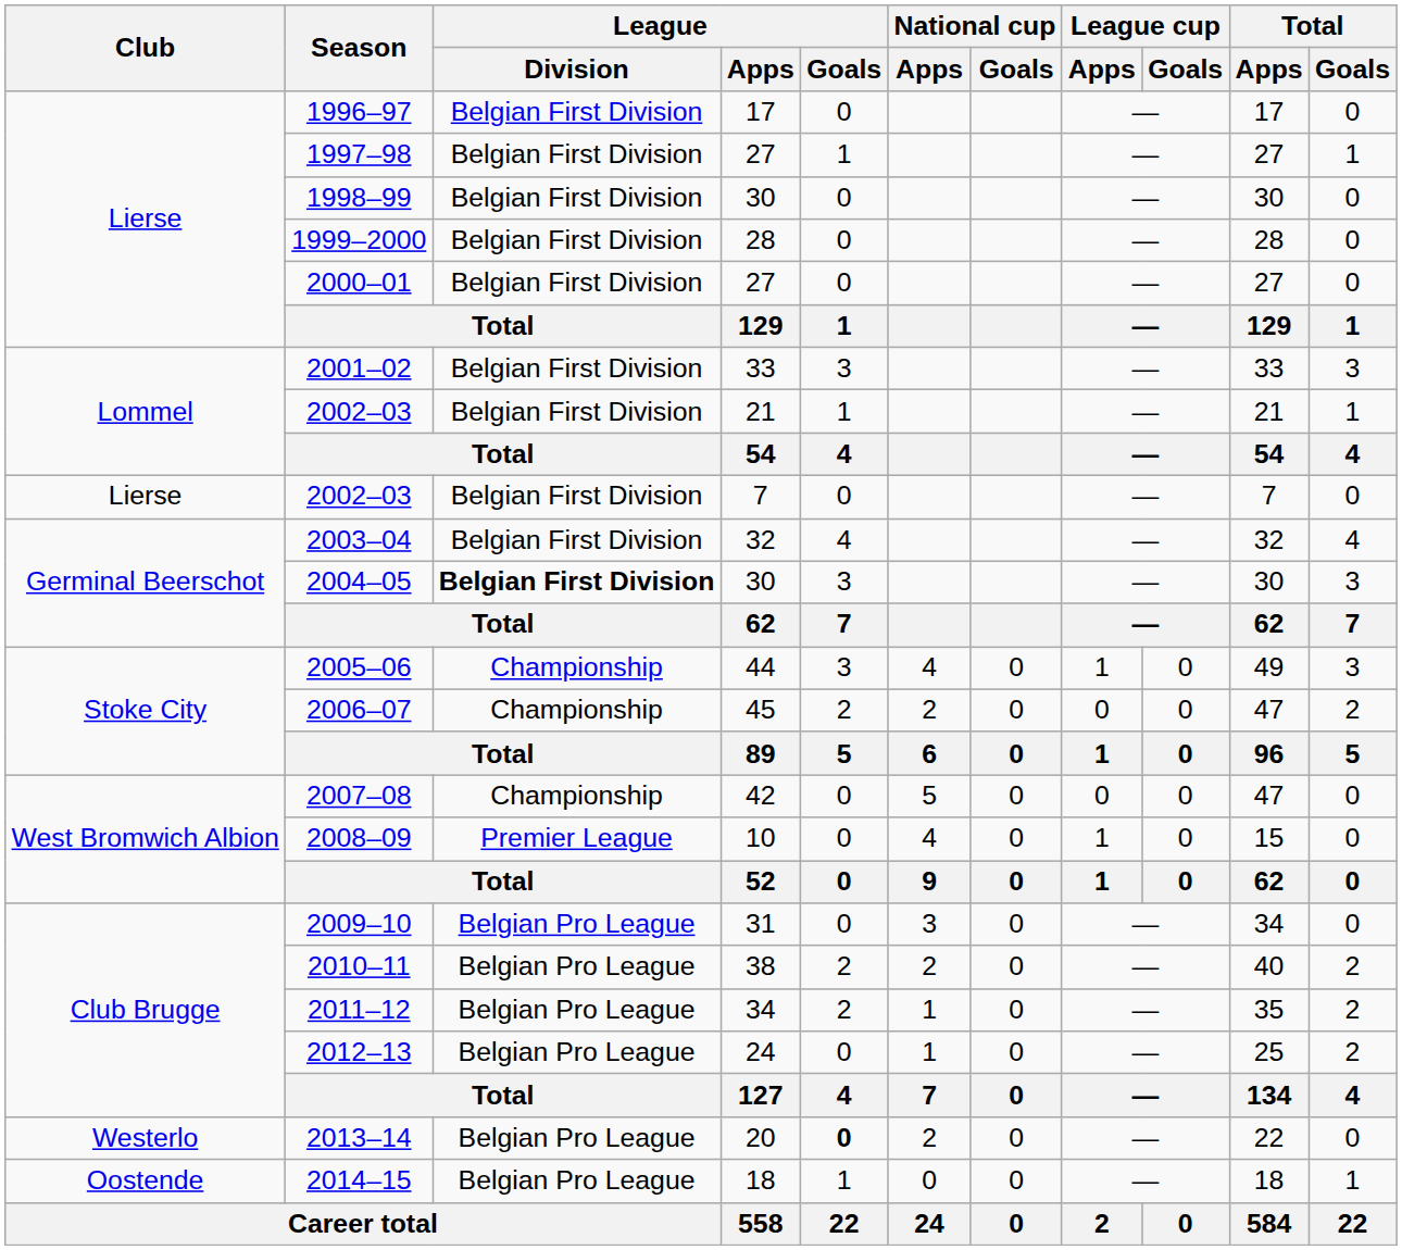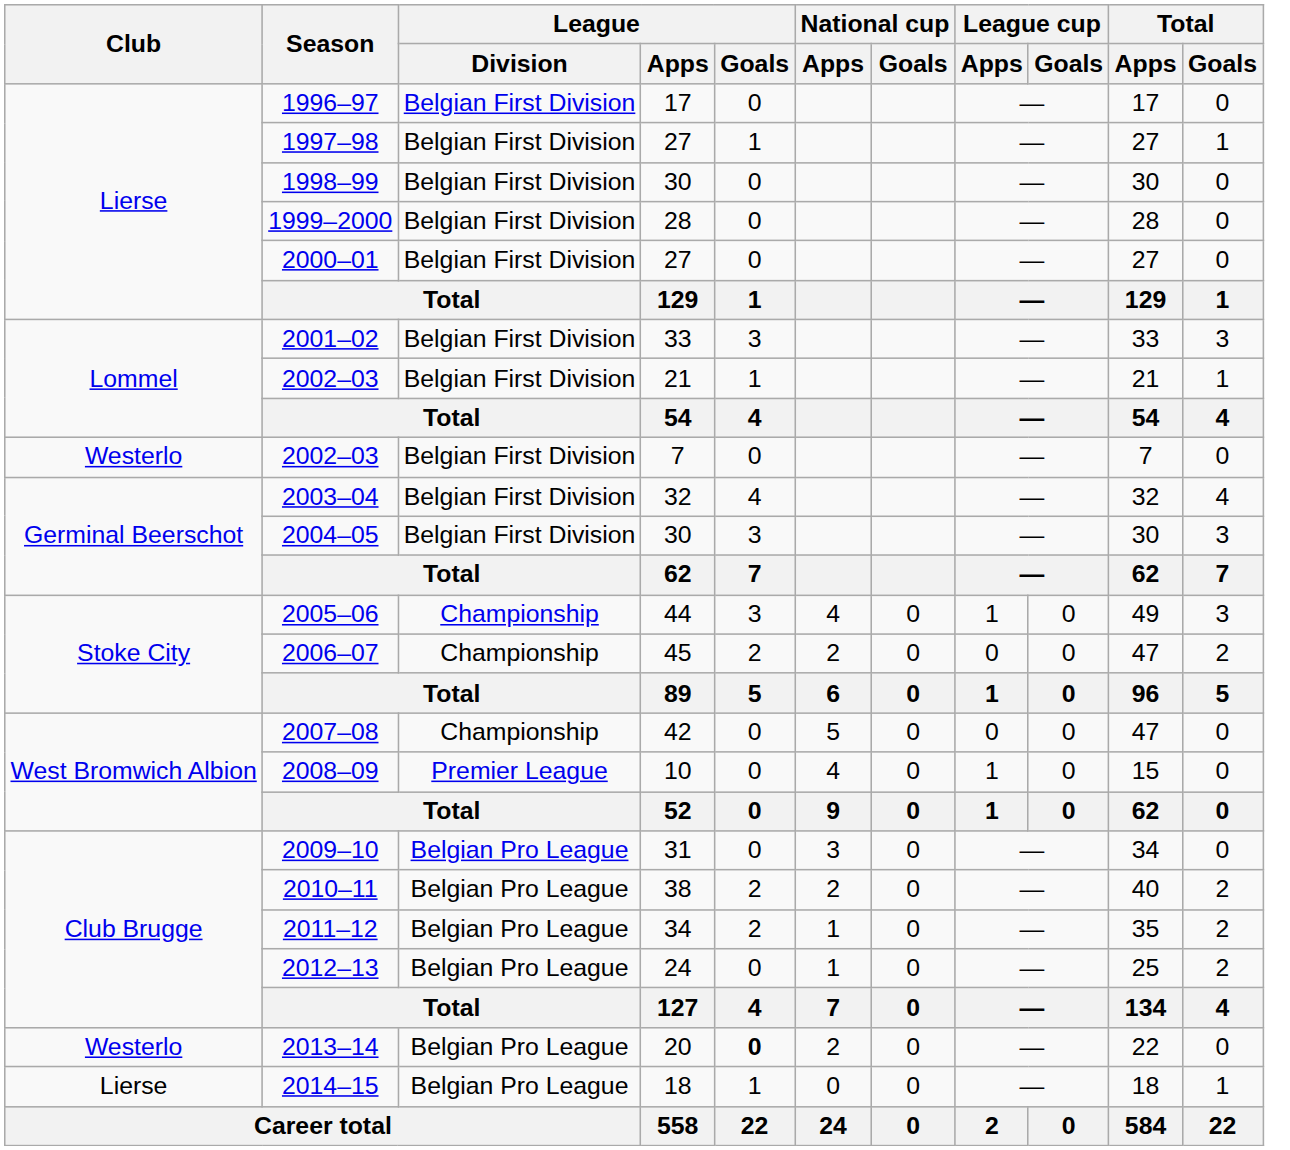 <table class="wikitable" style="text-align: center;">
 <tr>
 <th rowspan="2">Club</th>
 <th rowspan="2">Season</th>
 <th colspan="3">League</th>
 <th colspan="2">National cup</th>
 <th colspan="2">League cup</th>
 <th colspan="2">Total</th>
 </tr>
 <tr>
 <th>Division</th>
 <th>Apps</th>
 <th>Goals</th>
 <th>Apps</th>
 <th>Goals</th>
 <th>Apps</th>
 <th>Goals</th>
 <th>Apps</th>
 <th>Goals</th>
 </tr>
 <tr>
 <td rowspan="6"><a href='#'>Lierse</a></td>
 <td><a href='#'>1996–97</a></td>
 <td><a href='#'>Belgian First Division</a></td>
 <td>17</td>
 <td>0</td>
 <td></td>
 <td></td>
 <td colspan="2">—</td>
 <td>17</td>
 <td>0</td>
 </tr>
 <tr>
 <td><a href='#'>1997–98</a></td>
 <td>Belgian First Division</td>
 <td>27</td>
 <td>1</td>
 <td></td>
 <td></td>
 <td colspan="2">—</td>
 <td>27</td>
 <td>1</td>
 </tr>
 <tr>
 <td><a href='#'>1998–99</a></td>
 <td>Belgian First Division</td>
 <td>30</td>
 <td>0</td>
 <td></td>
 <td></td>
 <td colspan="2">—</td>
 <td>30</td>
 <td>0</td>
 </tr>
 <tr>
 <td><a href='#'>1999–2000</a></td>
 <td>Belgian First Division</td>
 <td>28</td>
 <td>0</td>
 <td></td>
 <td></td>
 <td colspan="2">—</td>
 <td>28</td>
 <td>0</td>
 </tr>
 <tr>
 <td><a href='#'>2000–01</a></td>
 <td>Belgian First Division</td>
 <td>27</td>
 <td>0</td>
 <td></td>
 <td></td>
 <td colspan="2">—</td>
 <td>27</td>
 <td>0</td>
 </tr>
 <tr>
 <th colspan="2">Total</th>
 <th>129</th>
 <th>1</th>
 <th></th>
 <th></th>
 <th colspan="2">—</th>
 <th>129</th>
 <th>1</th>
 </tr>
 <tr>
 <td rowspan="3"><a href='#'>Lommel</a></td>
 <td><a href='#'>2001–02</a></td>
 <td>Belgian First Division</td>
 <td>33</td>
 <td>3</td>
 <td></td>
 <td></td>
 <td colspan="2">—</td>
 <td>33</td>
 <td>3</td>
 </tr>
 <tr>
 <td><a href='#'>2002–03</a></td>
 <td>Belgian First Division</td>
 <td>21</td>
 <td>1</td>
 <td></td>
 <td></td>
 <td colspan="2">—</td>
 <td>21</td>
 <td>1</td>
 </tr>
 <tr>
 <th colspan="2">Total</th>
 <th>54</th>
 <th>4</th>
 <th></th>
 <th></th>
 <th colspan="2">—</th>
 <th>54</th>
 <th>4</th>
 </tr>
 <tr>
-<td>Lierse</td>
+<td><a href='#'>Westerlo</a></td>
 <td><a href='#'>2002–03</a></td>
 <td>Belgian First Division</td>
 <td>7</td>
 <td>0</td>
 <td></td>
 <td></td>
 <td colspan="2">—</td>
 <td>7</td>
 <td>0</td>
 </tr>
 <tr>
 <td rowspan="3"><a href='#'>Germinal Beerschot</a></td>
 <td><a href='#'>2003–04</a></td>
 <td>Belgian First Division</td>
 <td>32</td>
 <td>4</td>
 <td></td>
 <td></td>
 <td colspan="2">—</td>
 <td>32</td>
 <td>4</td>
 </tr>
 <tr>
 <td><a href='#'>2004–05</a></td>
-<td><strong>Belgian First Division</strong></td>
+<td>Belgian First Division</td>
 <td>30</td>
 <td>3</td>
 <td></td>
 <td></td>
 <td colspan="2">—</td>
 <td>30</td>
 <td>3</td>
 </tr>
 <tr>
 <th colspan="2">Total</th>
 <th>62</th>
 <th>7</th>
 <th></th>
 <th></th>
 <th colspan="2">—</th>
 <th>62</th>
 <th>7</th>
 </tr>
 <tr>
 <td rowspan=3><a href='#'>Stoke City</a></td>
 <td><a href='#'>2005–06</a></td>
 <td><a href='#'>Championship</a></td>
 <td>44</td>
 <td>3</td>
 <td>4</td>
 <td>0</td>
 <td>1</td>
 <td>0</td>
 <td>49</td>
 <td>3</td>
 </tr>
 <tr>
 <td><a href='#'>2006–07</a></td>
 <td>Championship</td>
 <td>45</td>
 <td>2</td>
 <td>2</td>
 <td>0</td>
 <td>0</td>
 <td>0</td>
 <td>47</td>
 <td>2</td>
 </tr>
 <tr>
 <th colspan="2">Total</th>
 <th>89</th>
 <th>5</th>
 <th>6</th>
 <th>0</th>
 <th>1</th>
 <th>0</th>
 <th>96</th>
 <th>5</th>
 </tr>
 <tr>
 <td rowspan=3><a href='#'>West Bromwich Albion</a></td>
 <td><a href='#'>2007–08</a></td>
 <td>Championship</td>
 <td>42</td>
 <td>0</td>
 <td>5</td>
 <td>0</td>
 <td>0</td>
 <td>0</td>
 <td>47</td>
 <td>0</td>
 </tr>
 <tr>
 <td><a href='#'>2008–09</a></td>
 <td><a href='#'>Premier League</a></td>
 <td>10</td>
 <td>0</td>
 <td>4</td>
 <td>0</td>
 <td>1</td>
 <td>0</td>
 <td>15</td>
 <td>0</td>
 </tr>
 <tr>
 <th colspan="2">Total</th>
 <th>52</th>
 <th>0</th>
 <th>9</th>
 <th>0</th>
 <th>1</th>
 <th>0</th>
 <th>62</th>
 <th>0</th>
 </tr>
 <tr>
 <td rowspan=5><a href='#'>Club Brugge</a></td>
 <td><a href='#'>2009–10</a></td>
 <td><a href='#'>Belgian Pro League</a></td>
 <td>31</td>
 <td>0</td>
 <td>3</td>
 <td>0</td>
 <td colspan="2">—</td>
 <td>34</td>
 <td>0</td>
 </tr>
 <tr>
 <td><a href='#'>2010–11</a></td>
 <td>Belgian Pro League</td>
 <td>38</td>
 <td>2</td>
 <td>2</td>
 <td>0</td>
 <td colspan="2">—</td>
 <td>40</td>
 <td>2</td>
 </tr>
 <tr>
 <td><a href='#'>2011–12</a></td>
 <td>Belgian Pro League</td>
 <td>34</td>
 <td>2</td>
 <td>1</td>
 <td>0</td>
 <td colspan="2">—</td>
 <td>35</td>
 <td>2</td>
 </tr>
 <tr>
 <td><a href='#'>2012–13</a></td>
 <td>Belgian Pro League</td>
 <td>24</td>
 <td>0</td>
 <td>1</td>
 <td>0</td>
 <td colspan="2">—</td>
 <td>25</td>
 <td>2</td>
 </tr>
 <tr>
 <th colspan="2">Total</th>
 <th>127</th>
 <th>4</th>
 <th>7</th>
 <th>0</th>
 <th colspan="2">—</th>
 <th>134</th>
 <th>4</th>
 </tr>
 <tr>
 <td><a href='#'>Westerlo</a></td>
 <td><a href='#'>2013–14</a></td>
 <td>Belgian Pro League</td>
 <td>20</td>
 <td><strong>0</strong></td>
 <td>2</td>
 <td>0</td>
 <td colspan="2">—</td>
 <td>22</td>
 <td>0</td>
 </tr>
 <tr>
-<td><a href='#'>Oostende</a></td>
+<td>Lierse</td>
 <td><a href='#'>2014–15</a></td>
 <td>Belgian Pro League</td>
 <td>18</td>
 <td>1</td>
 <td>0</td>
 <td>0</td>
 <td colspan="2">—</td>
 <td>18</td>
 <td>1</td>
 </tr>
 <tr>
 <th colspan="3">Career total</th>
 <th>558</th>
 <th>22</th>
 <th>24</th>
 <th>0</th>
 <th>2</th>
 <th>0</th>
 <th>584</th>
 <th>22</th>
 </tr>
 </table>
